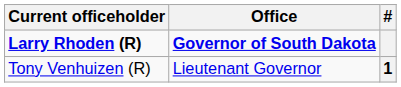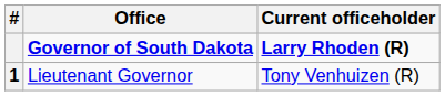 <table class=wikitable>
 <tr>
+<th>#</th>
+<th>Office</th>
 <th>Current officeholder</th>
-<th>Office</th>
-<th>#</th>
 </tr>
 <tr>
+<th></th>
+<td><strong><a href='#'>Governor of South Dakota</a></strong></td>
 <td><strong><a href='#'>Larry Rhoden</a> (R)</strong></td>
-<td><strong><a href='#'>Governor of South Dakota</a></strong></td>
-<th></th>
 </tr>
 <tr>
+<th>1</th>
+<td><a href='#'>Lieutenant Governor</a></td>
 <td><a href='#'>Tony Venhuizen</a> (R)</td>
-<td><a href='#'>Lieutenant Governor</a></td>
-<th>1</th>
 </tr>
 </table>
